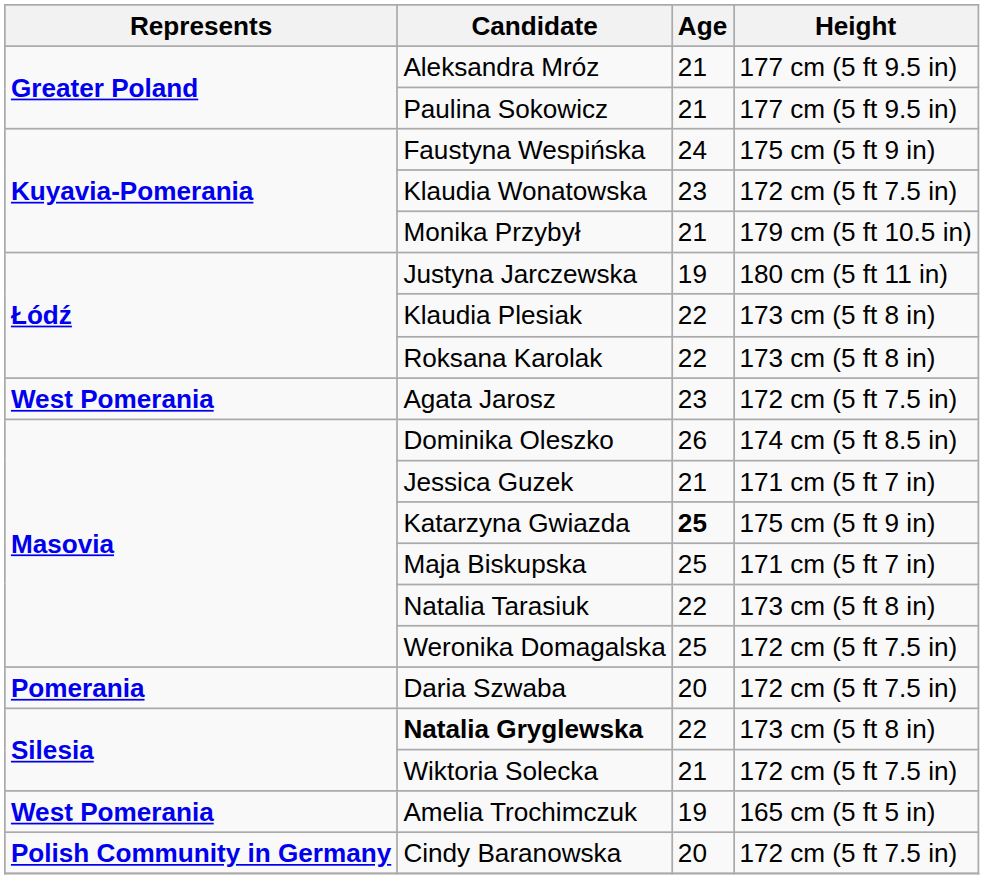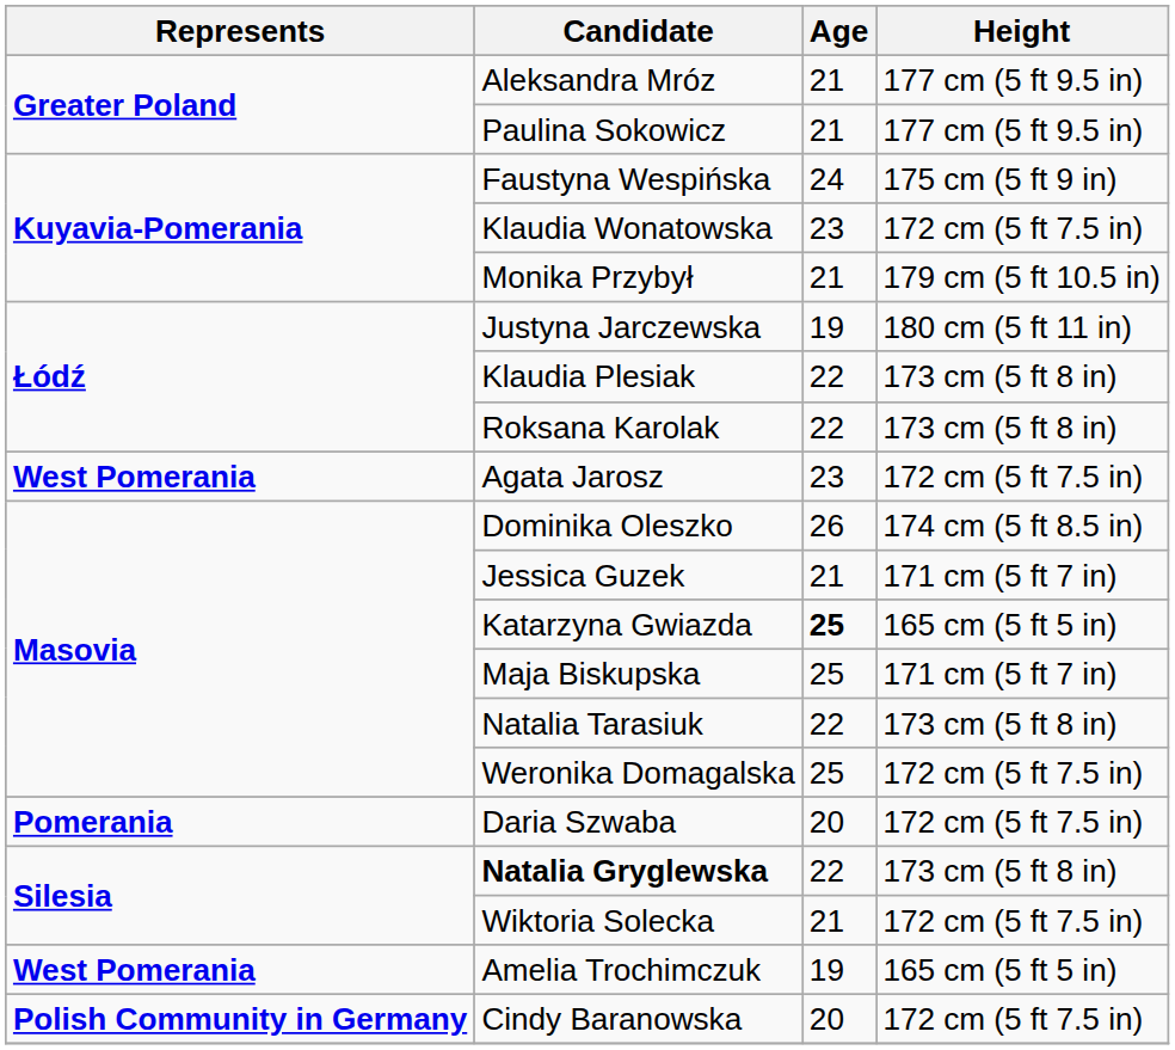 <table class="wikitable sortable" style="font-size: 95%;">
 <tr>
 <th>Represents</th>
 <th>Candidate</th>
 <th>Age</th>
 <th>Height</th>
 </tr>
 <tr>
 <td rowspan="2"> <strong><a href='#'>Greater Poland</a></strong></td>
 <td>Aleksandra Mróz</td>
 <td>21</td>
 <td>177 cm (5 ft 9.5 in)</td>
 </tr>
 <tr>
 <td>Paulina Sokowicz</td>
 <td>21</td>
 <td>177 cm (5 ft 9.5 in)</td>
 </tr>
 <tr>
 <td rowspan="3"> <strong><a href='#'>Kuyavia-Pomerania</a></strong></td>
 <td>Faustyna Wespińska</td>
 <td>24</td>
 <td>175 cm (5 ft 9 in)</td>
 </tr>
 <tr>
 <td>Klaudia Wonatowska</td>
 <td>23</td>
 <td>172 cm (5 ft 7.5 in)</td>
 </tr>
 <tr>
 <td>Monika Przybył</td>
 <td>21</td>
 <td>179 cm (5 ft 10.5 in)</td>
 </tr>
 <tr>
 <td rowspan="3"> <strong><a href='#'>Łódź</a></strong></td>
 <td>Justyna Jarczewska</td>
 <td>19</td>
 <td>180 cm (5 ft 11 in)</td>
 </tr>
 <tr>
 <td>Klaudia Plesiak</td>
 <td>22</td>
 <td>173 cm (5 ft 8 in)</td>
 </tr>
 <tr>
 <td>Roksana Karolak</td>
 <td>22</td>
 <td>173 cm (5 ft 8 in)</td>
 </tr>
 <tr>
 <td> <strong><a href='#'>West Pomerania</a></strong></td>
 <td>Agata Jarosz</td>
 <td>23</td>
 <td>172 cm (5 ft 7.5 in)</td>
 </tr>
 <tr>
 <td rowspan="6"> <strong><a href='#'>Masovia</a></strong></td>
 <td>Dominika Oleszko</td>
 <td>26</td>
 <td>174 cm (5 ft 8.5 in)</td>
 </tr>
 <tr>
 <td>Jessica Guzek</td>
 <td>21</td>
 <td>171 cm (5 ft 7 in)</td>
 </tr>
 <tr>
 <td>Katarzyna Gwiazda</td>
 <td><strong>25</strong></td>
-<td>175 cm (5 ft 9 in)</td>
+<td>165 cm (5 ft 5 in)</td>
 </tr>
 <tr>
 <td>Maja Biskupska</td>
 <td>25</td>
 <td>171 cm (5 ft 7 in)</td>
 </tr>
 <tr>
 <td>Natalia Tarasiuk</td>
 <td>22</td>
 <td>173 cm (5 ft 8 in)</td>
 </tr>
 <tr>
 <td>Weronika Domagalska</td>
 <td>25</td>
 <td>172 cm (5 ft 7.5 in)</td>
 </tr>
 <tr>
 <td> <strong><a href='#'>Pomerania</a></strong></td>
 <td>Daria Szwaba</td>
 <td>20</td>
 <td>172 cm (5 ft 7.5 in)</td>
 </tr>
 <tr>
 <td rowspan="2"> <strong><a href='#'>Silesia</a></strong></td>
 <td><strong>Natalia Gryglewska</strong></td>
 <td>22</td>
 <td>173 cm (5 ft 8 in)</td>
 </tr>
 <tr>
 <td>Wiktoria Solecka</td>
 <td>21</td>
 <td>172 cm (5 ft 7.5 in)</td>
 </tr>
 <tr>
 <td> <strong><a href='#'>West Pomerania</a></strong></td>
 <td>Amelia Trochimczuk</td>
 <td>19</td>
 <td>165 cm (5 ft 5 in)</td>
 </tr>
 <tr>
 <td> <strong><a href='#'>Polish Community in Germany</a></strong></td>
 <td>Cindy Baranowska</td>
 <td>20</td>
 <td>172 cm (5 ft 7.5 in)</td>
 </tr>
 <tr>
 </tr>
 </table>
